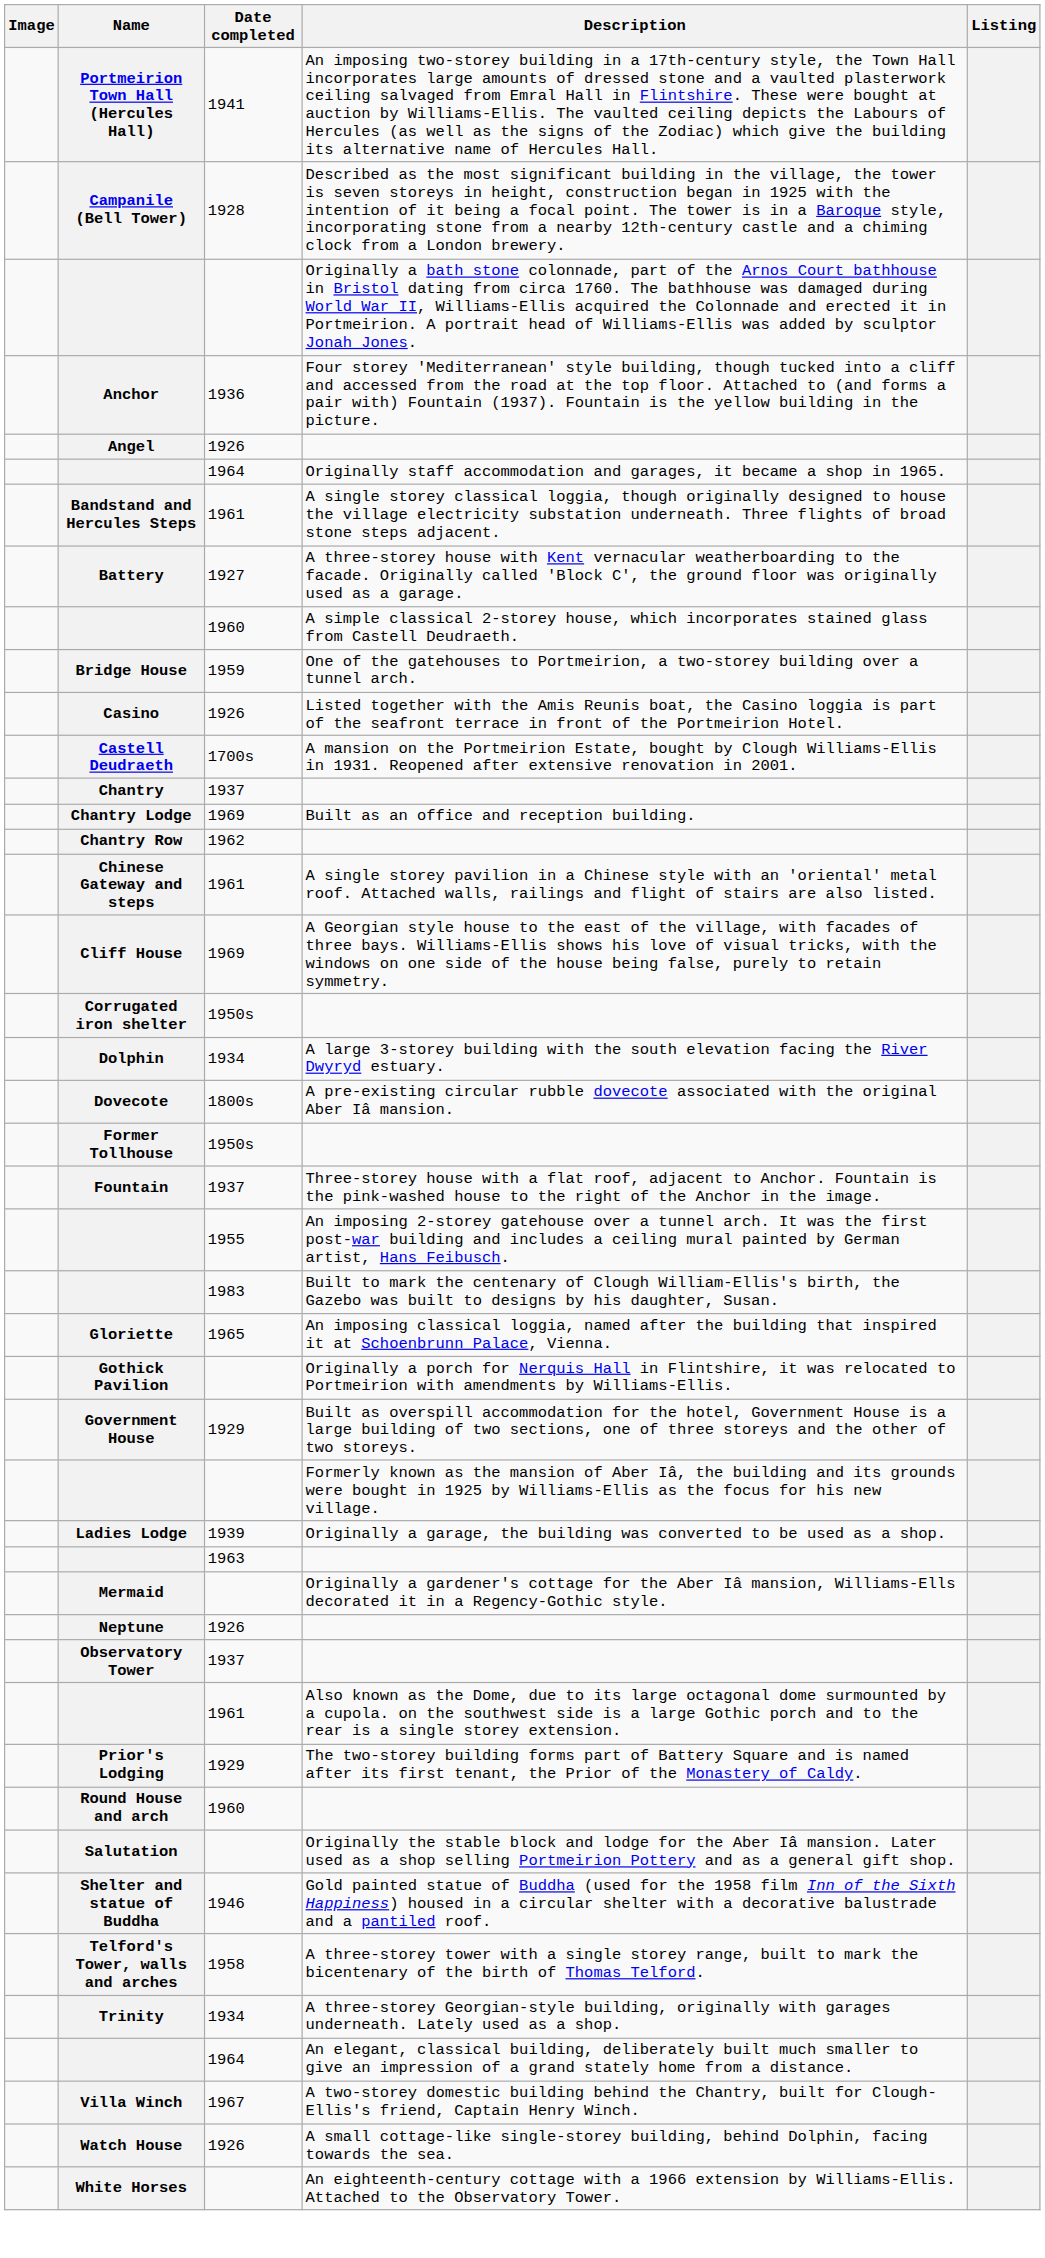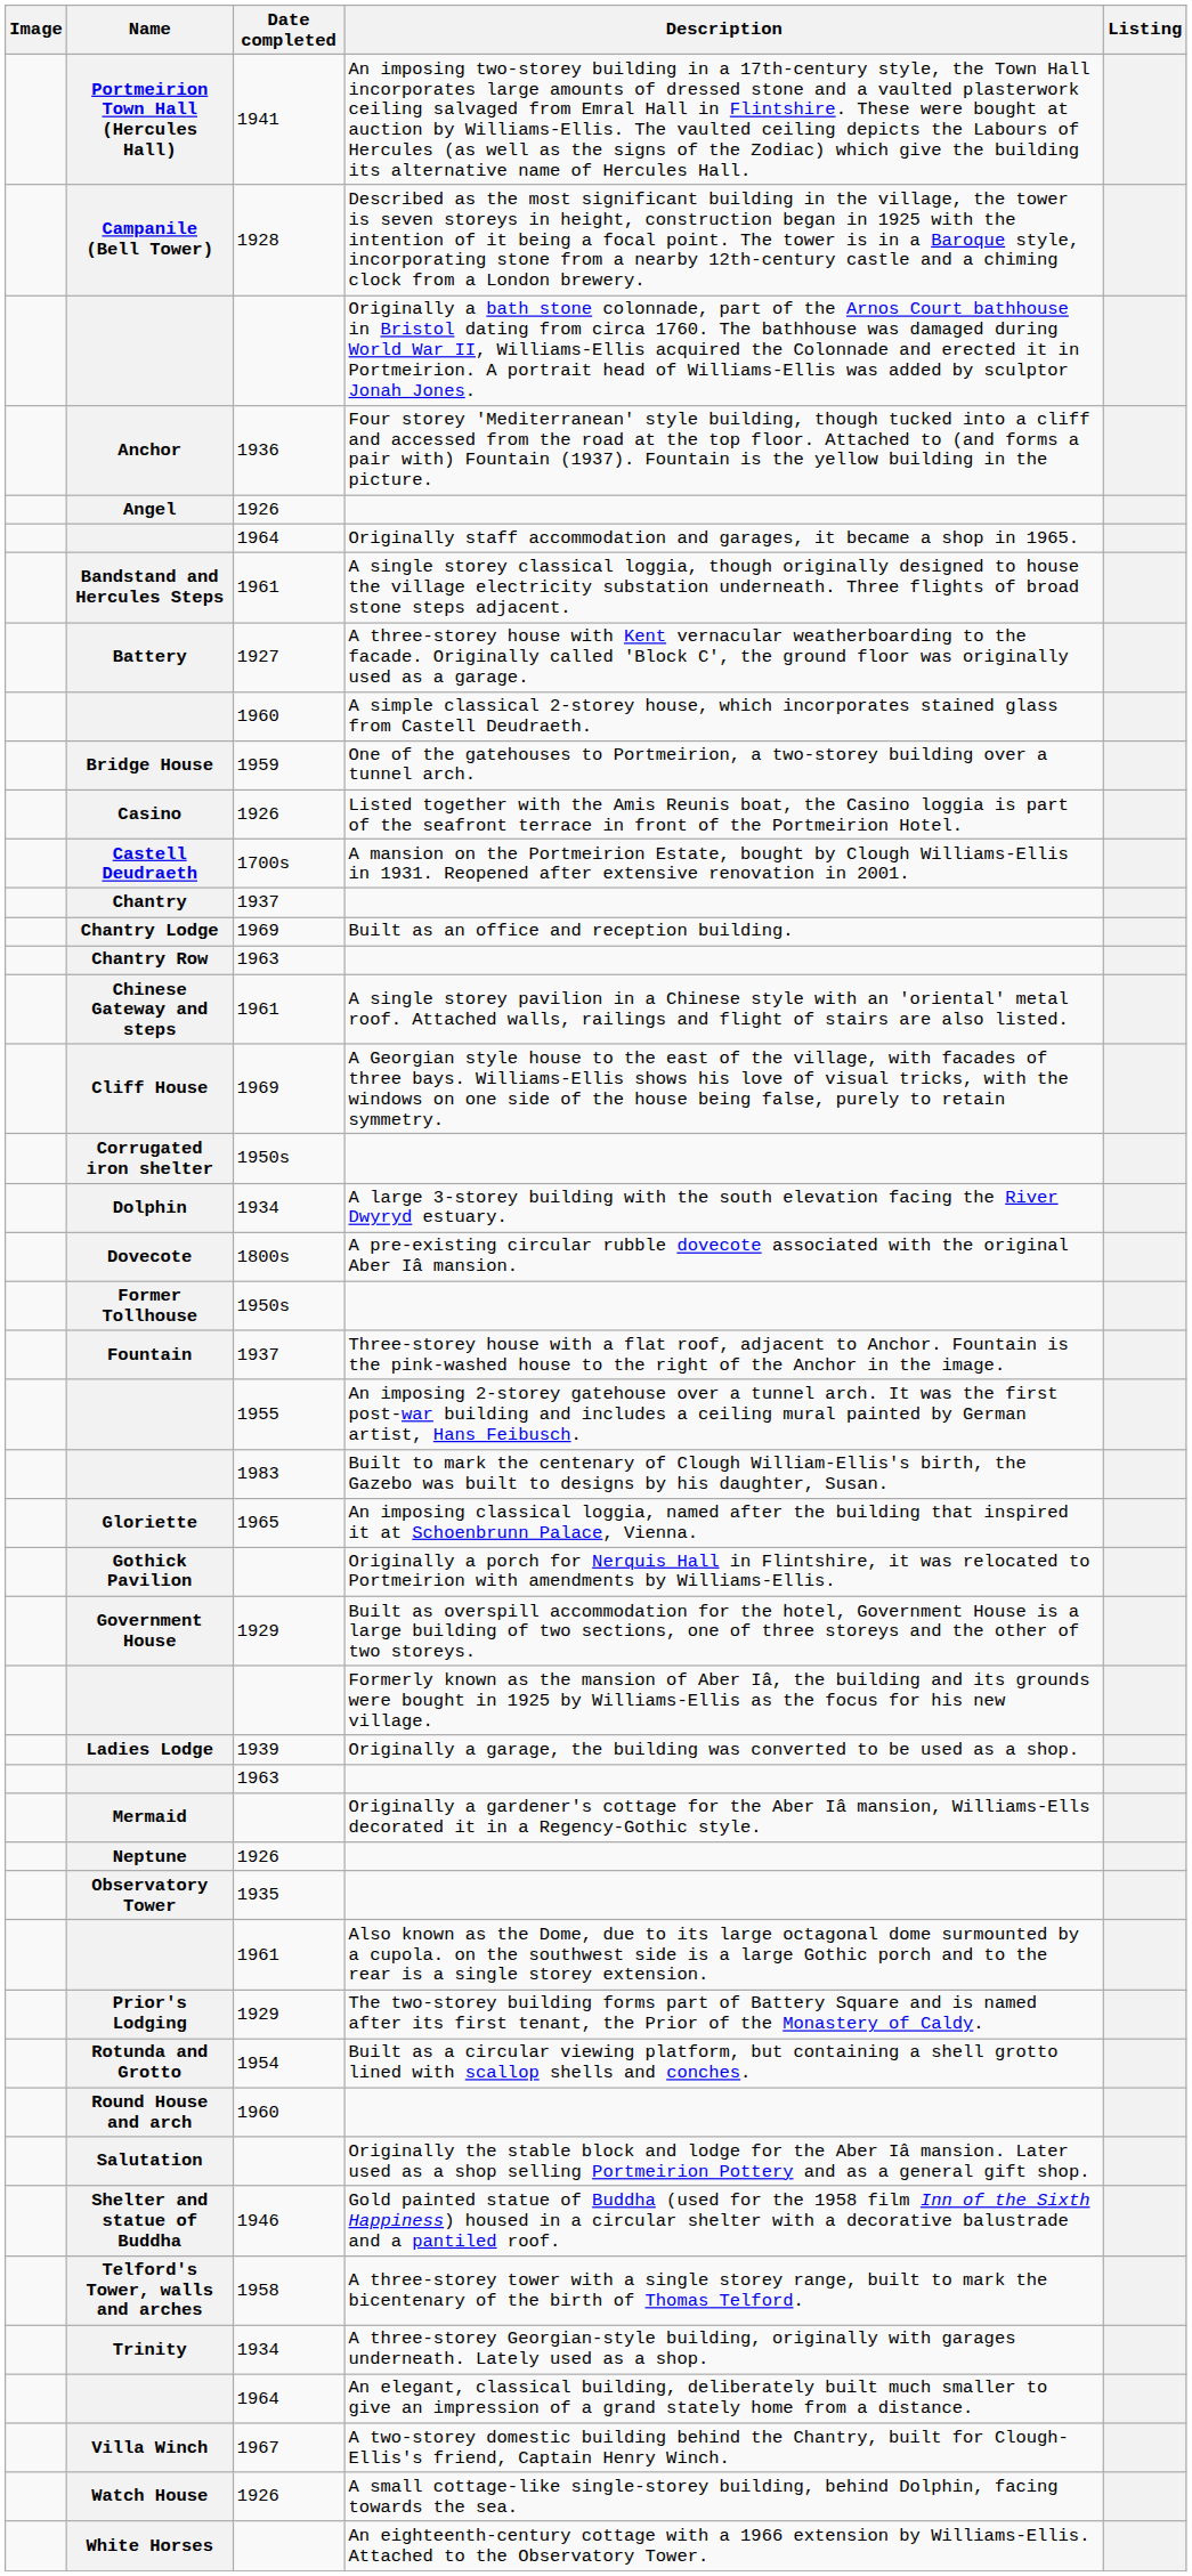 <table class="wikitable sortable">
 <tr>
 <th class="unsortable">Image</th>
 <th>Name</th>
 <th>Date completed</th>
 <th>Description</th>
 <th>Listing</th>
 </tr>
 <tr>
 <td></td>
 <th><a href='#'>Portmeirion Town Hall</a> (Hercules Hall)</th>
 <td>1941</td>
 <td>An imposing two-storey building in a 17th-century style, the Town Hall incorporates large amounts of dressed stone and a vaulted plasterwork ceiling salvaged from Emral Hall in <a href='#'>Flintshire</a>. These were bought at auction by Williams-Ellis. The vaulted ceiling depicts the Labours of Hercules (as well as the signs of the Zodiac) which give the building its alternative name of Hercules Hall.</td>
 <th></th>
 </tr>
 <tr>
 <td></td>
 <th><a href='#'>Campanile</a><br>(Bell Tower)</th>
 <td>1928</td>
 <td>Described as the most significant building in the village, the tower is seven storeys in height, construction began in 1925 with the intention of it being a focal point. The tower is in a <a href='#'>Baroque</a> style, incorporating stone from a nearby 12th-century castle and a chiming clock from a London brewery.</td>
 <th></th>
 </tr>
 <tr>
 <td></td>
 <th></th>
 <td></td>
 <td>Originally a <a href='#'>bath stone</a> colonnade, part of the <a href='#'>Arnos Court bathhouse</a> in <a href='#'>Bristol</a> dating from circa 1760. The bathhouse was damaged during <a href='#'>World War II</a>, Williams-Ellis acquired the Colonnade and erected it in Portmeirion. A portrait head of Williams-Ellis was added by sculptor <a href='#'>Jonah Jones</a>.</td>
 <th></th>
 </tr>
 <tr>
 <td></td>
 <th>Anchor</th>
 <td>1936</td>
 <td>Four storey 'Mediterranean' style building, though tucked into a cliff and accessed from the road at the top floor. Attached to (and forms a pair with) Fountain (1937). Fountain is the yellow building in the picture.</td>
 <th></th>
 </tr>
 <tr>
 <td></td>
 <th>Angel</th>
 <td>1926</td>
 <td></td>
 <th></th>
 </tr>
 <tr>
 <td></td>
 <th></th>
 <td>1964</td>
 <td>Originally staff accommodation and garages, it became a shop in 1965.</td>
 <th></th>
 </tr>
 <tr>
 <td></td>
 <th>Bandstand and Hercules Steps</th>
 <td>1961</td>
 <td>A single storey classical loggia, though originally designed to house the village electricity substation underneath. Three flights of broad stone steps adjacent.</td>
 <th></th>
 </tr>
 <tr>
 <td></td>
 <th>Battery</th>
 <td>1927</td>
 <td>A three-storey house with <a href='#'>Kent</a> vernacular weatherboarding to the facade. Originally called 'Block C', the ground floor was originally used as a garage.</td>
 <th></th>
 </tr>
 <tr>
 <td></td>
 <th></th>
 <td>1960</td>
 <td>A simple classical 2-storey house, which incorporates stained glass from Castell Deudraeth.</td>
 <th></th>
 </tr>
 <tr>
 <td></td>
 <th>Bridge House</th>
 <td>1959</td>
 <td>One of the gatehouses to Portmeirion, a two-storey building over a tunnel arch.</td>
 <th></th>
 </tr>
 <tr>
 <td></td>
 <th>Casino</th>
 <td>1926</td>
 <td>Listed together with the Amis Reunis boat, the Casino loggia is part of the seafront terrace in front of the Portmeirion Hotel.</td>
 <th></th>
 </tr>
 <tr>
 <td></td>
 <th><a href='#'>Castell Deudraeth</a></th>
 <td>1700s</td>
 <td>A mansion on the Portmeirion Estate, bought by Clough Williams-Ellis in 1931. Reopened after extensive renovation in 2001.</td>
 <th></th>
 </tr>
 <tr>
 <td></td>
 <th>Chantry</th>
 <td>1937</td>
 <td></td>
 <th></th>
 </tr>
 <tr>
 <td></td>
 <th>Chantry Lodge</th>
 <td>1969</td>
 <td>Built as an office and reception building.</td>
 <th></th>
 </tr>
 <tr>
 <td></td>
 <th>Chantry Row</th>
-<td>1962</td>
+<td>1963</td>
 <td></td>
 <th></th>
 </tr>
 <tr>
 <td></td>
 <th>Chinese Gateway and steps</th>
 <td>1961</td>
 <td>A single storey pavilion in a Chinese style with an 'oriental' metal roof. Attached walls, railings and flight of stairs are also listed.</td>
 <th></th>
 </tr>
 <tr>
 <td></td>
 <th>Cliff House</th>
 <td>1969</td>
 <td>A Georgian style house to the east of the village, with facades of three bays. Williams-Ellis shows his love of visual tricks, with the windows on one side of the house being false, purely to retain symmetry.</td>
 <th></th>
 </tr>
 <tr>
 <td></td>
 <th>Corrugated iron shelter</th>
 <td>1950s</td>
 <td></td>
 <th></th>
 </tr>
 <tr>
 <td></td>
 <th>Dolphin</th>
 <td>1934</td>
 <td>A large 3-storey building with the south elevation facing the <a href='#'>River Dwyryd</a> estuary.</td>
 <th></th>
 </tr>
 <tr>
 <td></td>
 <th>Dovecote</th>
 <td>1800s</td>
 <td>A pre-existing circular rubble <a href='#'>dovecote</a> associated with the original Aber Iâ mansion.</td>
 <th></th>
 </tr>
 <tr>
 <td></td>
 <th>Former Tollhouse</th>
 <td>1950s</td>
 <td></td>
 <th></th>
 </tr>
 <tr>
 <td></td>
 <th>Fountain</th>
 <td>1937</td>
 <td>Three-storey house with a flat roof, adjacent to Anchor. Fountain is the pink-washed house to the right of the Anchor in the image.</td>
 <th></th>
 </tr>
 <tr>
 <td></td>
 <th></th>
 <td>1955</td>
 <td>An imposing 2-storey gatehouse over a tunnel arch. It was the first post-<a href='#'>war</a> building and includes a ceiling mural painted by German artist, <a href='#'>Hans Feibusch</a>.</td>
 <th></th>
 </tr>
 <tr>
 <td></td>
 <th></th>
 <td>1983</td>
 <td>Built to mark the centenary of Clough William-Ellis's birth, the Gazebo was built to designs by his daughter, Susan.</td>
 <th></th>
 </tr>
 <tr>
 <td></td>
 <th>Gloriette</th>
 <td>1965</td>
 <td>An imposing classical loggia, named after the building that inspired it at <a href='#'>Schoenbrunn Palace</a>, Vienna.</td>
 <th></th>
 </tr>
 <tr>
 <td></td>
 <th>Gothick Pavilion</th>
 <td></td>
 <td>Originally a porch for <a href='#'>Nerquis Hall</a> in Flintshire, it was relocated to Portmeirion with amendments by Williams-Ellis.</td>
 <th></th>
 </tr>
 <tr>
 <td></td>
 <th>Government House</th>
 <td>1929</td>
 <td>Built as overspill accommodation for the hotel, Government House is a large building of two sections, one of three storeys and the other of two storeys.</td>
 <th></th>
 </tr>
 <tr>
 <td></td>
 <th></th>
 <td></td>
 <td>Formerly known as the mansion of Aber Iâ, the building and its grounds were bought in 1925 by Williams-Ellis as the focus for his new village.</td>
 <th></th>
 </tr>
 <tr>
 <td></td>
 <th>Ladies Lodge</th>
 <td>1939</td>
 <td>Originally a garage, the building was converted to be used as a shop.</td>
 <th></th>
 </tr>
 <tr>
 <td></td>
 <th></th>
 <td>1963</td>
 <td></td>
 <th></th>
 </tr>
 <tr>
 <td></td>
 <th>Mermaid</th>
 <td></td>
 <td>Originally a gardener's cottage for the Aber Iâ mansion, Williams-Ells decorated it in a Regency-Gothic style.</td>
 <th></th>
 </tr>
 <tr>
 <td></td>
 <th>Neptune</th>
 <td>1926</td>
 <td></td>
 <th></th>
 </tr>
 <tr>
 <td></td>
 <th>Observatory Tower</th>
-<td>1937</td>
+<td>1935</td>
 <td></td>
 <th></th>
 </tr>
 <tr>
 <td></td>
 <th></th>
 <td>1961</td>
 <td>Also known as the Dome, due to its large octagonal dome surmounted by a cupola. on the southwest side is a large Gothic porch and to the rear is a single storey extension.</td>
 <th></th>
 </tr>
 <tr>
 <td></td>
 <th>Prior's Lodging</th>
 <td>1929</td>
 <td>The two-storey building forms part of Battery Square and is named after its first tenant, the Prior of the <a href='#'>Monastery of Caldy</a>.</td>
+<th></th>
+</tr>
+<tr>
+<td></td>
+<th>Rotunda and Grotto</th>
+<td>1954</td>
+<td>Built as a circular viewing platform, but containing a shell grotto lined with <a href='#'>scallop</a> shells and <a href='#'>conches</a>.</td>
 <th></th>
 </tr>
 <tr>
 <td></td>
 <th>Round House and arch</th>
 <td>1960</td>
 <td></td>
 <th></th>
 </tr>
 <tr>
 <td></td>
 <th>Salutation</th>
 <td></td>
 <td>Originally the stable block and lodge for the Aber Iâ mansion. Later used as a shop selling <a href='#'>Portmeirion Pottery</a> and as a general gift shop.</td>
 <th></th>
 </tr>
 <tr>
 <td></td>
 <th>Shelter and statue of Buddha</th>
 <td>1946</td>
 <td>Gold painted statue of <a href='#'>Buddha</a> (used for the 1958 film <em><a href='#'>Inn of the Sixth Happiness</a></em>) housed in a circular shelter with a decorative balustrade and a <a href='#'>pantiled</a> roof.</td>
 <th></th>
 </tr>
 <tr>
 <td></td>
 <th>Telford's Tower, walls and arches</th>
 <td>1958</td>
 <td>A three-storey tower with a single storey range, built to mark the bicentenary of the birth of <a href='#'>Thomas Telford</a>.</td>
 <th></th>
 </tr>
 <tr>
 <td></td>
 <th>Trinity</th>
 <td>1934</td>
 <td>A three-storey Georgian-style building, originally with garages underneath. Lately used as a shop.</td>
 <th></th>
 </tr>
 <tr>
 <td></td>
 <th></th>
 <td>1964</td>
 <td>An elegant, classical building, deliberately built much smaller to give an impression of a grand stately home from a distance.</td>
 <th></th>
 </tr>
 <tr>
 <td></td>
 <th>Villa Winch</th>
 <td>1967</td>
 <td>A two-storey domestic building behind the Chantry, built for Clough-Ellis's friend, Captain Henry Winch.</td>
 <th></th>
 </tr>
 <tr>
 <td></td>
 <th>Watch House</th>
 <td>1926</td>
 <td>A small cottage-like single-storey building, behind Dolphin, facing towards the sea.</td>
 <th></th>
 </tr>
 <tr>
 <td></td>
 <th>White Horses</th>
 <td></td>
 <td>An eighteenth-century cottage with a 1966 extension by Williams-Ellis. Attached to the Observatory Tower.</td>
 <th></th>
 </tr>
 </table>
